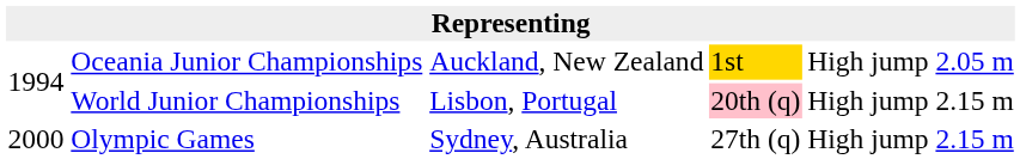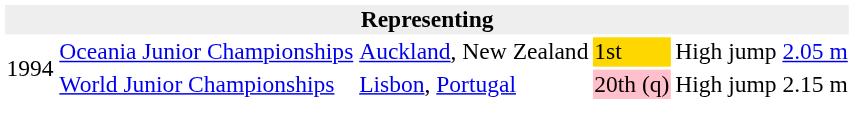 <table>
 <tr>
 <th bgcolor="#eeeeee" colspan="6">Representing </th>
 </tr>
 <tr>
 <td rowspan=2>1994</td>
 <td><a href='#'>Oceania Junior Championships</a></td>
 <td><a href='#'>Auckland</a>, New Zealand</td>
 <td bgcolor=gold>1st</td>
 <td>High jump</td>
 <td><a href='#'>2.05 m</a></td>
 </tr>
 <tr>
 <td><a href='#'>World Junior Championships</a></td>
 <td><a href='#'>Lisbon</a>, <a href='#'>Portugal</a></td>
 <td style="background: pink;">20th (q)</td>
 <td>High jump</td>
 <td>2.15 m</td>
 </tr>
-<tr>
-<td>2000</td>
-<td><a href='#'>Olympic Games</a></td>
-<td><a href='#'>Sydney</a>, Australia</td>
-<td>27th (q)</td>
-<td>High jump</td>
-<td><a href='#'>2.15 m</a></td>
-</tr>
 </table>
